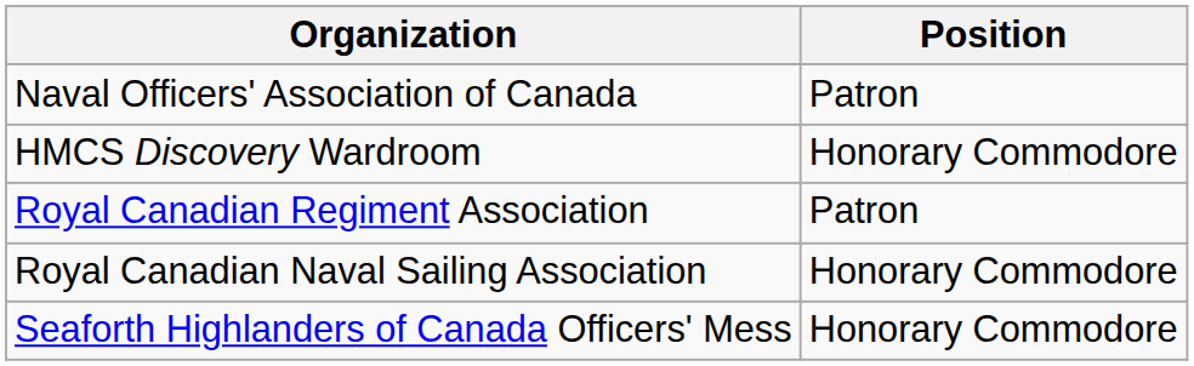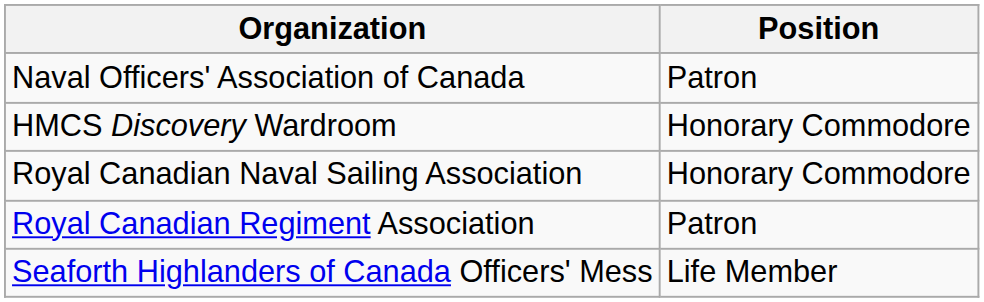 <table class="wikitable sortable">
 <tr>
 <th>Organization</th>
 <th>Position</th>
 </tr>
 <tr>
 <td>Naval Officers' Association of Canada</td>
 <td>Patron</td>
 </tr>
 <tr>
 <td>HMCS <em>Discovery</em> Wardroom</td>
 <td>Honorary Commodore</td>
 </tr>
 <tr>
+<td>Royal Canadian Naval Sailing Association</td>
+<td>Honorary Commodore</td>
+</tr>
+<tr>
 <td><a href='#'>Royal Canadian Regiment</a> Association</td>
 <td>Patron</td>
 </tr>
 <tr>
-<td>Royal Canadian Naval Sailing Association</td>
-<td>Honorary Commodore</td>
-</tr>
-<tr>
 <td><a href='#'>Seaforth Highlanders of Canada</a> Officers' Mess</td>
-<td>Honorary Commodore</td>
+<td>Life Member</td>
 </tr>
 </table>
